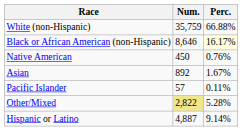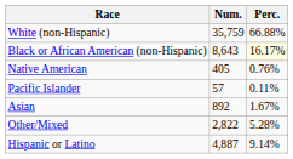 <table class="wikitable">
 <tr>
 <th>Race</th>
 <th>Num.</th>
 <th>Perc.</th>
 </tr>
 <tr>
 <td><a href='#'>White</a> (non-Hispanic)</td>
 <td>35,759</td>
 <td>66.88%</td>
 </tr>
 <tr>
 <td><a href='#'>Black or African American</a> (non-Hispanic)</td>
-<td>8,646</td>
+<td>8,643</td>
 <td style="background: lightyellow;">16.17%</td>
 </tr>
 <tr>
 <td><a href='#'>Native American</a></td>
-<td>450</td>
+<td>405</td>
 <td>0.76%</td>
+</tr>
+<tr>
+<td><a href='#'>Pacific Islander</a></td>
+<td>57</td>
+<td>0.11%</td>
 </tr>
 <tr>
 <td><a href='#'>Asian</a></td>
 <td>892</td>
 <td>1.67%</td>
 </tr>
 <tr>
-<td><a href='#'>Pacific Islander</a></td>
-<td>57</td>
-<td>0.11%</td>
-</tr>
-<tr>
 <td><a href='#'>Other/Mixed</a></td>
-<td style="background: khaki;">2,822</td>
+<td>2,822</td>
 <td>5.28%</td>
 </tr>
 <tr>
 <td><a href='#'>Hispanic</a> or <a href='#'>Latino</a></td>
 <td>4,887</td>
 <td>9.14%</td>
 </tr>
 </table>
